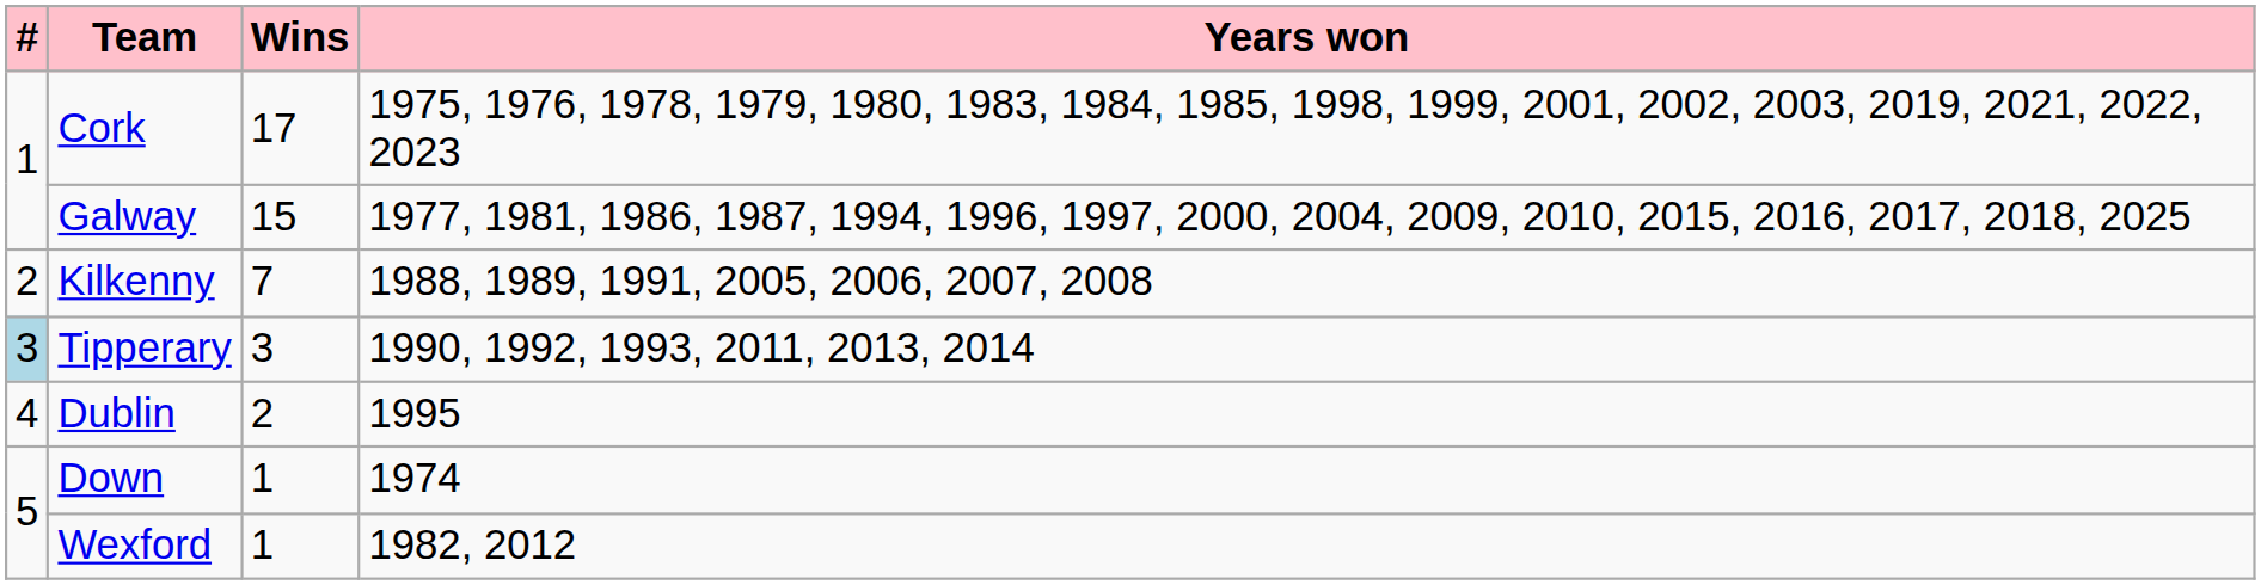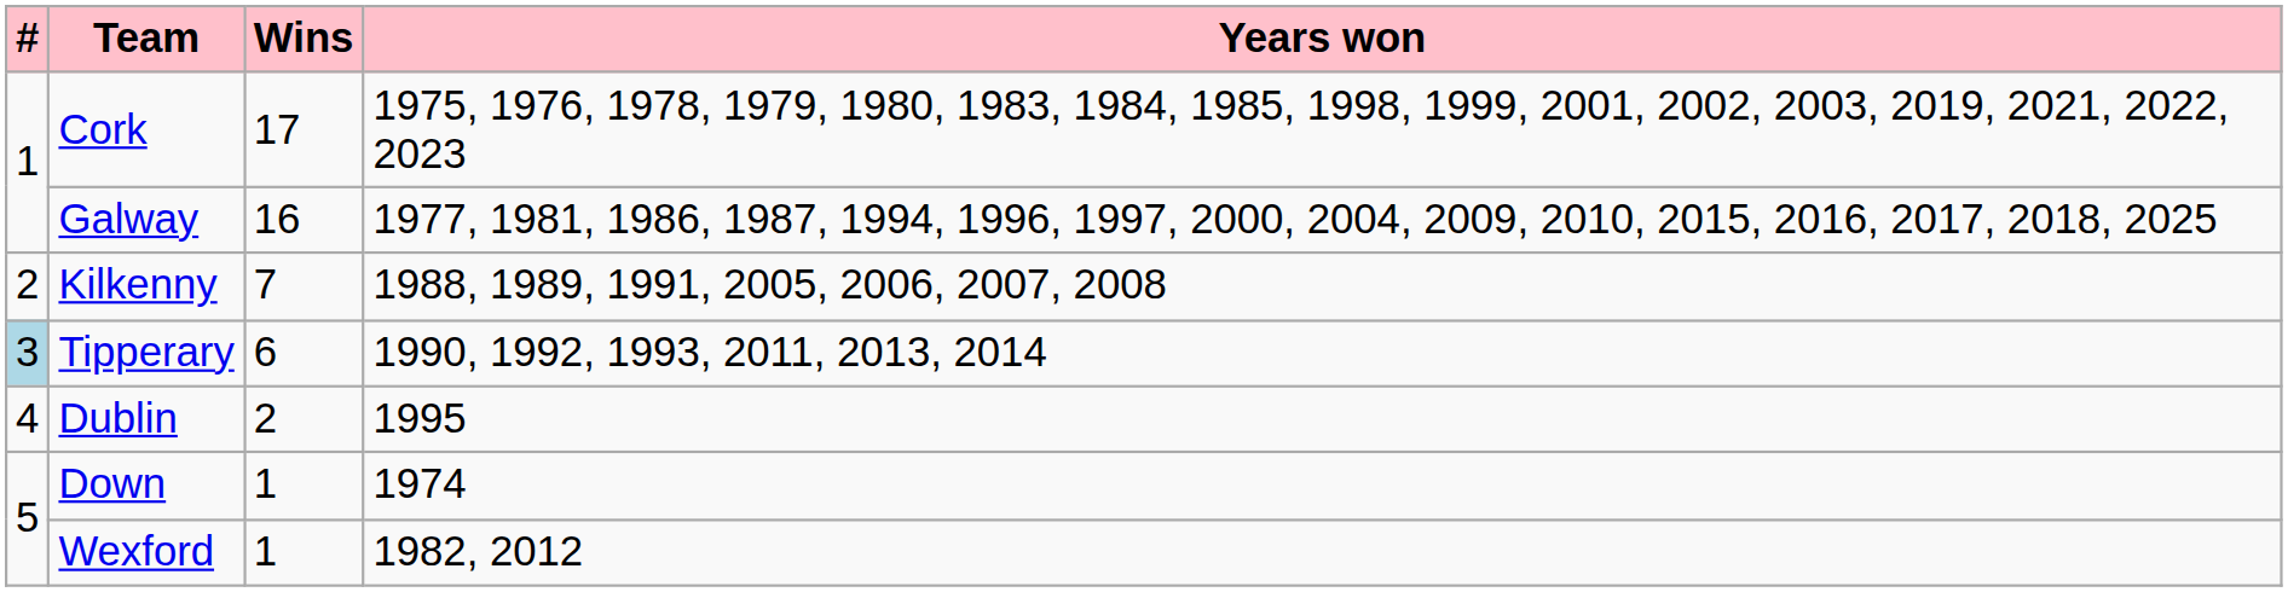 <table class="wikitable">
 <tr>
 <th style="background:pink;">#</th>
 <th style="background:pink;">Team</th>
 <th style="background:pink;">Wins</th>
 <th style="background:pink;">Years won</th>
 </tr>
 <tr>
 <td rowspan=2>1</td>
 <td><a href='#'>Cork</a></td>
 <td>17</td>
 <td>1975, 1976, 1978, 1979, 1980, 1983, 1984, 1985, 1998, 1999, 2001, 2002, 2003, 2019, 2021, 2022, 2023</td>
 </tr>
 <tr>
 <td><a href='#'>Galway</a></td>
-<td>15</td>
+<td>16</td>
 <td>1977, 1981, 1986, 1987, 1994, 1996, 1997, 2000, 2004, 2009, 2010, 2015, 2016, 2017, 2018, 2025</td>
 </tr>
 <tr>
 <td>2</td>
 <td><a href='#'>Kilkenny</a></td>
 <td>7</td>
 <td>1988, 1989, 1991, 2005, 2006, 2007, 2008</td>
 </tr>
 <tr>
 <td style="background: lightblue;">3</td>
 <td><a href='#'>Tipperary</a></td>
-<td>3</td>
+<td>6</td>
 <td>1990, 1992, 1993, 2011, 2013, 2014</td>
 </tr>
 <tr>
 <td>4</td>
 <td><a href='#'>Dublin</a></td>
 <td>2</td>
 <td>1995</td>
 </tr>
 <tr>
 <td rowspan=2>5</td>
 <td><a href='#'>Down</a></td>
 <td>1</td>
 <td>1974</td>
 </tr>
 <tr>
 <td><a href='#'>Wexford</a></td>
 <td>1</td>
 <td>1982, 2012</td>
 </tr>
 </table>
